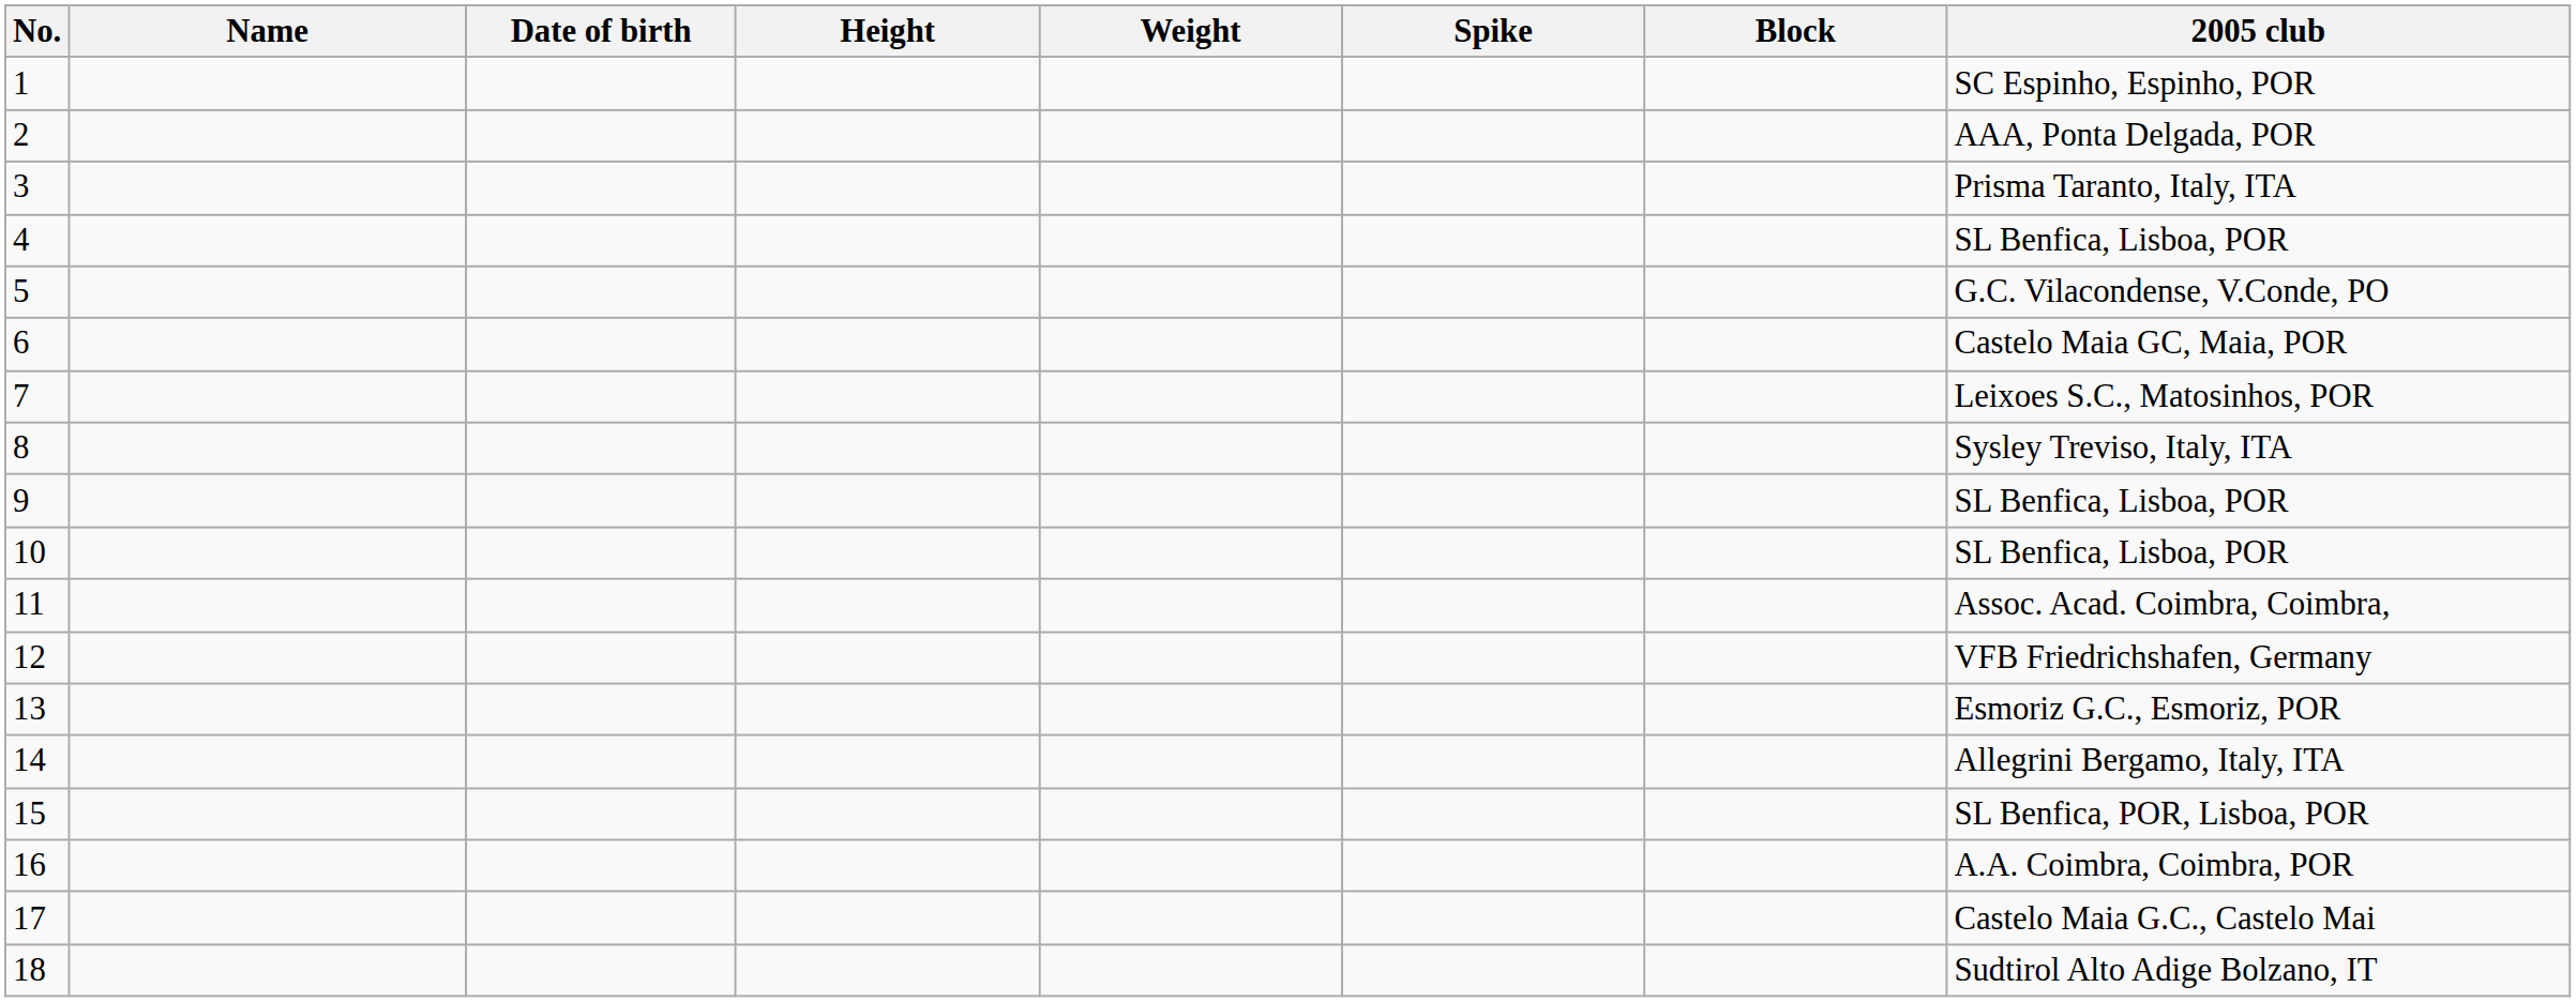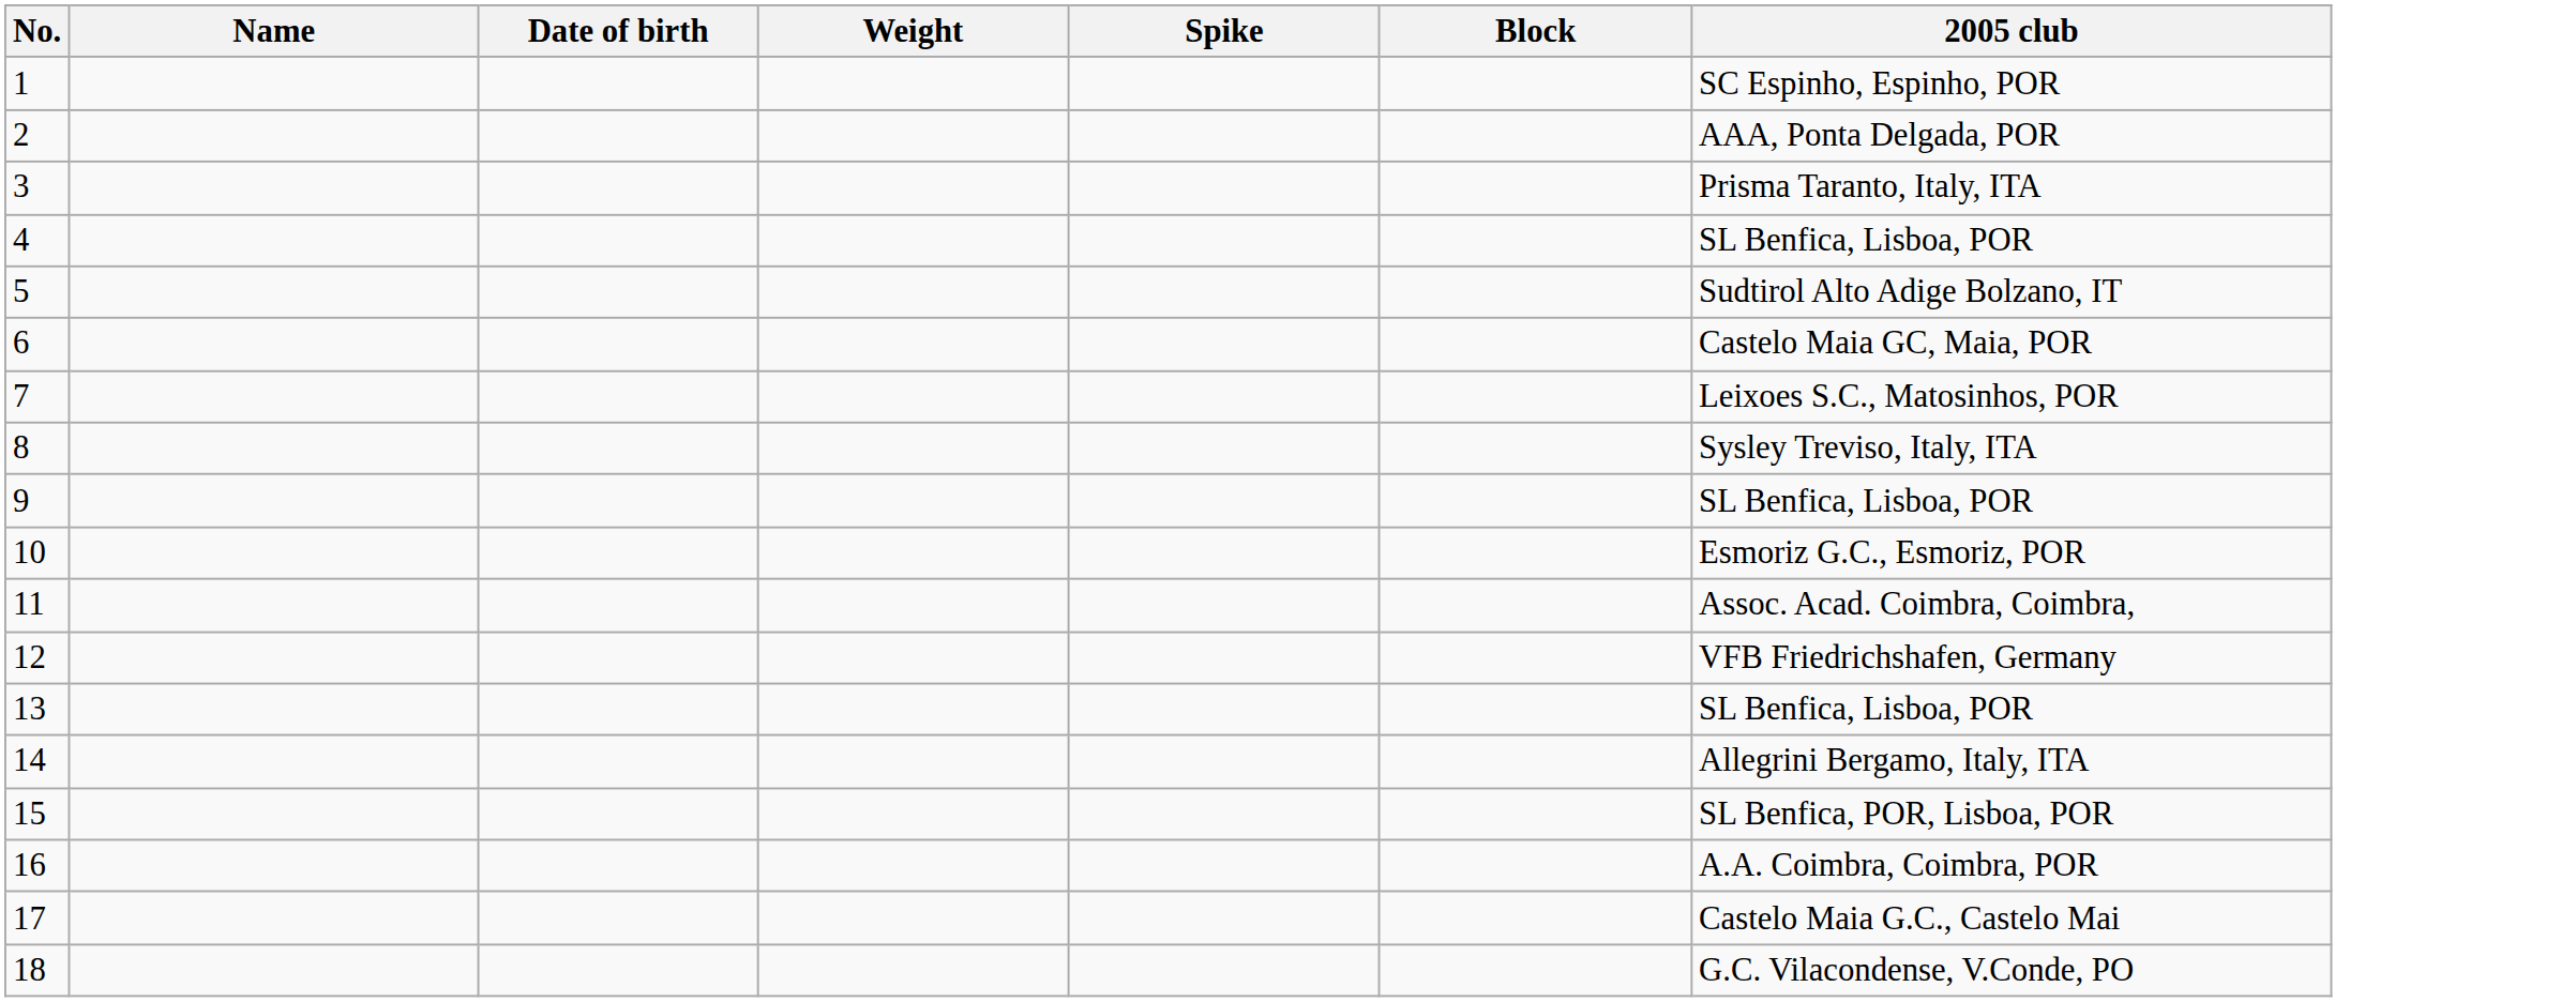 <table class="wikitable sortable" style=font-size:100%; text-align:center;>
 <tr>
 <th>No.</th>
 <th style=width:12em>Name</th>
 <th style=width:8em>Date of birth</th>
-<th style=width:9em>Height</th>
 <th style=width:9em>Weight</th>
 <th style=width:9em>Spike</th>
 <th style=width:9em>Block</th>
 <th style=width:19em>2005 club</th>
 </tr>
 <tr>
 <td>1</td>
 <td align=left></td>
 <td align=right></td>
 <td></td>
 <td></td>
 <td></td>
-<td></td>
 <td align=left>SC Espinho, Espinho, POR</td>
 </tr>
 <tr>
 <td>2</td>
 <td align=left></td>
 <td align=right></td>
-<td></td>
 <td></td>
 <td></td>
 <td></td>
 <td align=left>AAA, Ponta Delgada, POR</td>
 </tr>
 <tr>
 <td>3</td>
 <td align=left></td>
 <td align=right></td>
 <td></td>
 <td></td>
 <td></td>
-<td></td>
 <td align=left>Prisma Taranto, Italy, ITA</td>
 </tr>
 <tr>
 <td>4</td>
 <td align=left></td>
 <td align=right></td>
-<td></td>
 <td></td>
 <td></td>
 <td></td>
 <td align=left>SL Benfica, Lisboa, POR</td>
 </tr>
 <tr>
 <td>5</td>
 <td align=left></td>
 <td align=right></td>
 <td></td>
 <td></td>
 <td></td>
-<td></td>
-<td align=left>G.C. Vilacondense, V.Conde, PO</td>
+<td align=left>Sudtirol Alto Adige Bolzano, IT</td>
 </tr>
 <tr>
 <td>6</td>
 <td align=left></td>
 <td align=right></td>
-<td></td>
 <td></td>
 <td></td>
 <td></td>
 <td align=left>Castelo Maia GC, Maia, POR</td>
 </tr>
 <tr>
 <td>7</td>
 <td align=left></td>
 <td align=right></td>
 <td></td>
 <td></td>
 <td></td>
-<td></td>
 <td align=left>Leixoes S.C., Matosinhos, POR</td>
 </tr>
 <tr>
 <td>8</td>
 <td align=left></td>
 <td align=right></td>
-<td></td>
 <td></td>
 <td></td>
 <td></td>
 <td align=left>Sysley Treviso, Italy, ITA</td>
 </tr>
 <tr>
 <td>9</td>
 <td align=left></td>
 <td align=right></td>
 <td></td>
 <td></td>
 <td></td>
-<td></td>
 <td align=left>SL Benfica, Lisboa, POR</td>
 </tr>
 <tr>
 <td>10</td>
 <td align=left></td>
 <td align=right></td>
 <td></td>
 <td></td>
 <td></td>
-<td></td>
-<td align=left>SL Benfica, Lisboa, POR</td>
+<td align=left>Esmoriz G.C., Esmoriz, POR</td>
 </tr>
 <tr>
 <td>11</td>
 <td align=left></td>
 <td align=right></td>
-<td></td>
 <td></td>
 <td></td>
 <td></td>
 <td align=left>Assoc. Acad. Coimbra, Coimbra,</td>
 </tr>
 <tr>
 <td>12</td>
 <td align=left></td>
 <td align=right></td>
 <td></td>
 <td></td>
 <td></td>
-<td></td>
 <td align=left>VFB Friedrichshafen, Germany</td>
 </tr>
 <tr>
 <td>13</td>
 <td align=left></td>
 <td align=right></td>
 <td></td>
 <td></td>
 <td></td>
-<td></td>
-<td align=left>Esmoriz G.C., Esmoriz, POR</td>
+<td align=left>SL Benfica, Lisboa, POR</td>
 </tr>
 <tr>
 <td>14</td>
 <td align=left></td>
 <td align=right></td>
-<td></td>
 <td></td>
 <td></td>
 <td></td>
 <td align=left>Allegrini Bergamo, Italy, ITA</td>
 </tr>
 <tr>
 <td>15</td>
 <td align=left></td>
 <td align=right></td>
 <td></td>
 <td></td>
 <td></td>
-<td></td>
 <td align=left>SL Benfica, POR, Lisboa, POR</td>
 </tr>
 <tr>
 <td>16</td>
 <td align=left></td>
 <td align=right></td>
-<td></td>
 <td></td>
 <td></td>
 <td></td>
 <td align=left>A.A. Coimbra, Coimbra, POR</td>
 </tr>
 <tr>
 <td>17</td>
 <td align=left></td>
 <td align=right></td>
 <td></td>
 <td></td>
 <td></td>
-<td></td>
 <td align=left>Castelo Maia G.C., Castelo Mai</td>
 </tr>
 <tr>
 <td>18</td>
 <td align=left></td>
 <td align=right></td>
 <td></td>
 <td></td>
 <td></td>
-<td></td>
-<td align=left>Sudtirol Alto Adige Bolzano, IT</td>
+<td align=left>G.C. Vilacondense, V.Conde, PO</td>
 </tr>
 </table>
